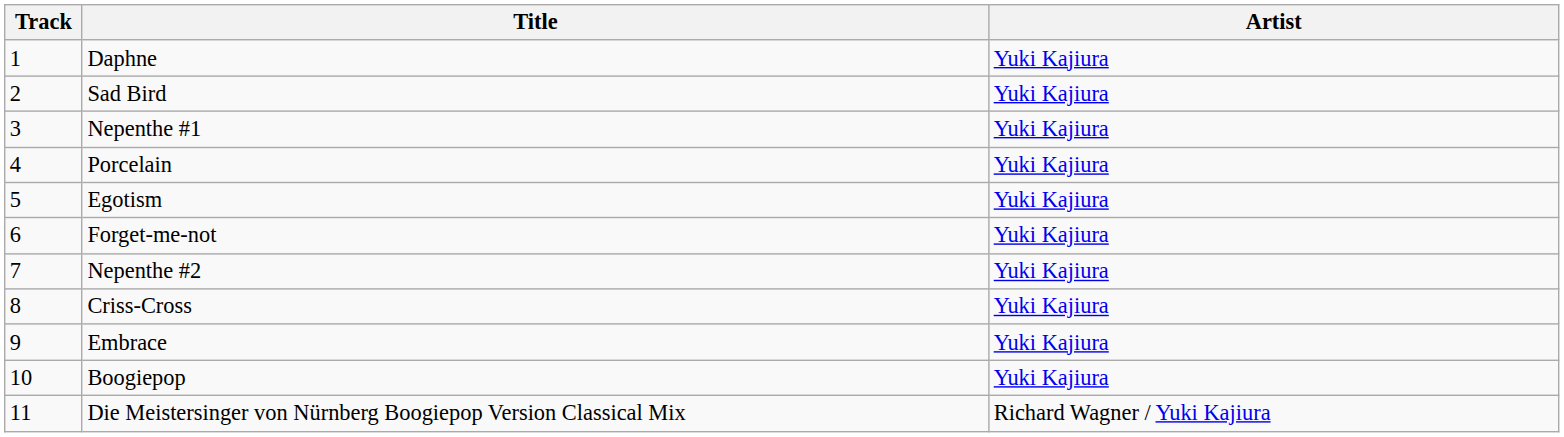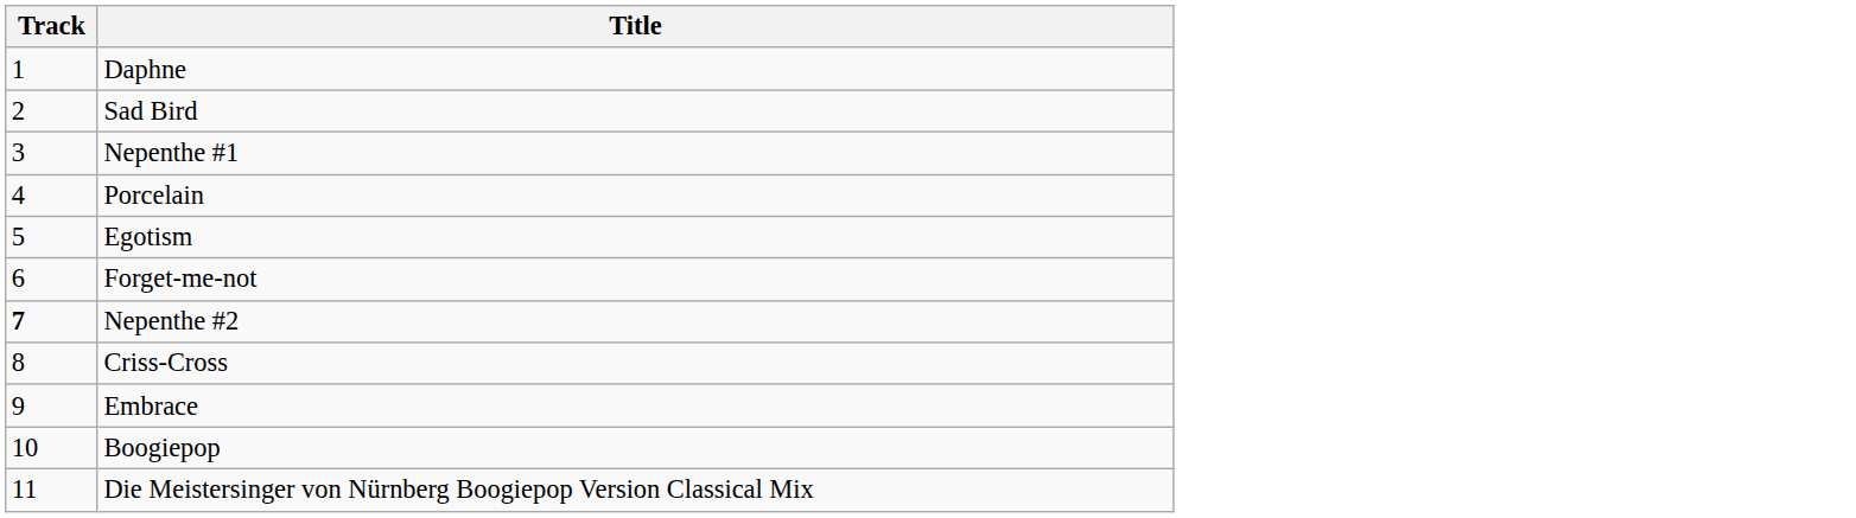 <table class="wikitable">
 <tr>
 <th style="width:3em;">Track</th>
 <th style="width:40em;">Title</th>
-<th style="width:25em;">Artist</th>
 </tr>
 <tr>
 <td>1</td>
 <td>Daphne</td>
-<td><a href='#'>Yuki Kajiura</a></td>
 </tr>
 <tr>
 <td>2</td>
 <td>Sad Bird</td>
-<td><a href='#'>Yuki Kajiura</a></td>
 </tr>
 <tr>
 <td>3</td>
 <td>Nepenthe #1</td>
-<td><a href='#'>Yuki Kajiura</a></td>
 </tr>
 <tr>
 <td>4</td>
 <td>Porcelain</td>
-<td><a href='#'>Yuki Kajiura</a></td>
 </tr>
 <tr>
 <td>5</td>
 <td>Egotism</td>
-<td><a href='#'>Yuki Kajiura</a></td>
 </tr>
 <tr>
 <td>6</td>
 <td>Forget-me-not</td>
-<td><a href='#'>Yuki Kajiura</a></td>
 </tr>
 <tr>
-<td>7</td>
+<td><strong>7</strong></td>
 <td>Nepenthe #2</td>
-<td><a href='#'>Yuki Kajiura</a></td>
 </tr>
 <tr>
 <td>8</td>
 <td>Criss-Cross</td>
-<td><a href='#'>Yuki Kajiura</a></td>
 </tr>
 <tr>
 <td>9</td>
 <td>Embrace</td>
-<td><a href='#'>Yuki Kajiura</a></td>
 </tr>
 <tr>
 <td>10</td>
 <td>Boogiepop</td>
-<td><a href='#'>Yuki Kajiura</a></td>
 </tr>
 <tr>
 <td>11</td>
 <td>Die Meistersinger von Nürnberg Boogiepop Version Classical Mix</td>
-<td>Richard Wagner / <a href='#'>Yuki Kajiura</a></td>
 </tr>
 </table>
